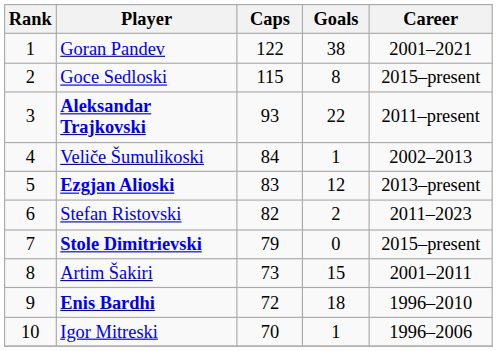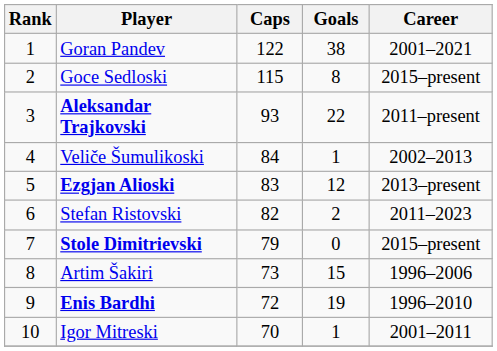 <table class="wikitable sortable" style="text-align: center;">
 <tr>
 <th width=30>Rank</th>
 <th width=150>Player</th>
 <th width=50>Caps</th>
 <th width=50>Goals</th>
 <th width=100>Career</th>
 </tr>
 <tr>
 <td>1</td>
 <td style="text-align: left;"><a href='#'>Goran Pandev</a></td>
 <td>122</td>
 <td>38</td>
 <td>2001–2021</td>
 </tr>
 <tr>
 <td>2</td>
 <td style="text-align: left;"><a href='#'>Goce Sedloski</a></td>
 <td>115</td>
 <td>8</td>
 <td>2015–present</td>
 </tr>
 <tr>
 <td>3</td>
 <td style="text-align: left;"><strong><a href='#'>Aleksandar Trajkovski</a></strong></td>
 <td>93</td>
 <td>22</td>
 <td>2011–present</td>
 </tr>
 <tr>
 <td>4</td>
 <td style="text-align: left;"><a href='#'>Veliče Šumulikoski</a></td>
 <td>84</td>
 <td>1</td>
 <td>2002–2013</td>
 </tr>
 <tr>
 <td>5</td>
 <td style="text-align: left;"><strong><a href='#'>Ezgjan Alioski</a></strong></td>
 <td>83</td>
 <td>12</td>
 <td>2013–present</td>
 </tr>
 <tr>
 <td>6</td>
 <td style="text-align: left;"><a href='#'>Stefan Ristovski</a></td>
 <td>82</td>
 <td>2</td>
 <td>2011–2023</td>
 </tr>
 <tr>
 <td>7</td>
 <td style="text-align: left;"><strong><a href='#'>Stole Dimitrievski</a></strong></td>
 <td>79</td>
 <td>0</td>
 <td>2015–present</td>
 </tr>
 <tr>
 <td>8</td>
 <td style="text-align: left;"><a href='#'>Artim Šakiri</a></td>
 <td>73</td>
 <td>15</td>
-<td>2001–2011</td>
+<td>1996–2006</td>
 </tr>
 <tr>
 <td>9</td>
 <td style="text-align: left;"><strong><a href='#'>Enis Bardhi</a></strong></td>
 <td>72</td>
-<td>18</td>
+<td>19</td>
 <td>1996–2010</td>
 </tr>
 <tr>
 <td>10</td>
 <td style="text-align: left;"><a href='#'>Igor Mitreski</a></td>
 <td>70</td>
 <td>1</td>
-<td>1996–2006</td>
+<td>2001–2011</td>
 </tr>
 <tr>
 </tr>
 </table>
